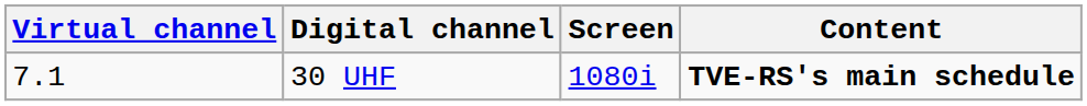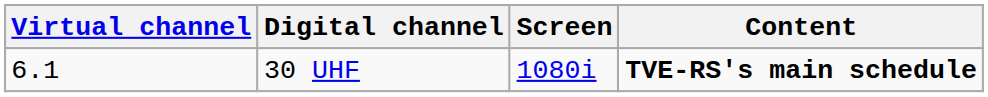 <table class = wikitable>
 <tr>
 <th><a href='#'>Virtual channel</a></th>
 <th>Digital channel</th>
 <th>Screen</th>
 <th>Content</th>
 </tr>
 <tr>
-<td>7.1</td>
+<td>6.1</td>
 <td>30 <a href='#'>UHF</a></td>
 <td><a href='#'>1080i</a></td>
 <td><strong>TVE-RS's main schedule</strong></td>
 </tr>
 </table>
